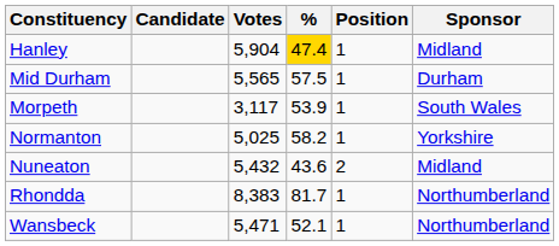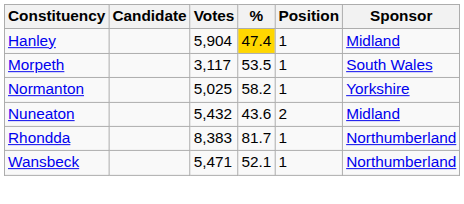 <table class="wikitable sortable">
 <tr>
 <th>Constituency</th>
 <th>Candidate</th>
 <th>Votes</th>
 <th>%</th>
 <th>Position</th>
 <th>Sponsor</th>
 </tr>
 <tr>
 <td><a href='#'>Hanley</a></td>
 <td></td>
 <td>5,904</td>
 <td style="background: gold;">47.4</td>
 <td>1</td>
 <td><a href='#'>Midland</a></td>
 </tr>
 <tr>
-<td><a href='#'>Mid Durham</a></td>
-<td></td>
-<td>5,565</td>
-<td>57.5</td>
-<td>1</td>
-<td><a href='#'>Durham</a></td>
-</tr>
-<tr>
 <td><a href='#'>Morpeth</a></td>
 <td></td>
 <td>3,117</td>
-<td>53.9</td>
+<td>53.5</td>
 <td>1</td>
 <td><a href='#'>South Wales</a></td>
 </tr>
 <tr>
 <td><a href='#'>Normanton</a></td>
 <td></td>
 <td>5,025</td>
 <td>58.2</td>
 <td>1</td>
 <td><a href='#'>Yorkshire</a></td>
 </tr>
 <tr>
 <td><a href='#'>Nuneaton</a></td>
 <td></td>
 <td>5,432</td>
 <td>43.6</td>
 <td>2</td>
 <td><a href='#'>Midland</a></td>
 </tr>
 <tr>
 <td><a href='#'>Rhondda</a></td>
 <td></td>
 <td>8,383</td>
 <td>81.7</td>
 <td>1</td>
 <td><a href='#'>Northumberland</a></td>
 </tr>
 <tr>
 <td><a href='#'>Wansbeck</a></td>
 <td></td>
 <td>5,471</td>
 <td>52.1</td>
 <td>1</td>
 <td><a href='#'>Northumberland</a></td>
 </tr>
 </table>
